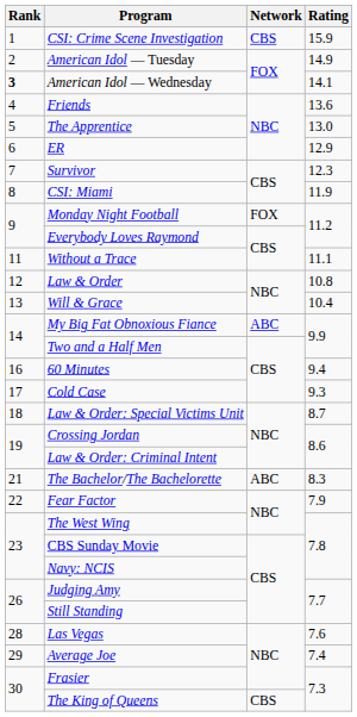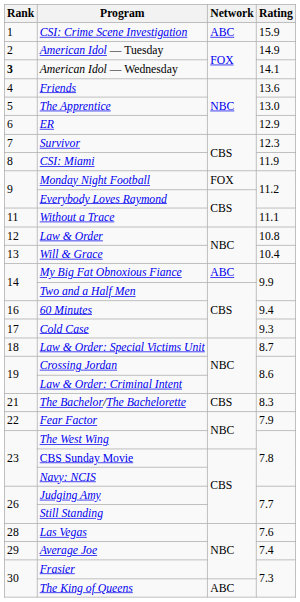 <table class="wikitable">
 <tr>
 <th>Rank</th>
 <th>Program</th>
 <th>Network</th>
 <th>Rating</th>
 </tr>
 <tr>
 <td>1</td>
 <td><em><a href='#'>CSI: Crime Scene Investigation</a></em></td>
-<td><a href='#'>CBS</a></td>
+<td><a href='#'>ABC</a></td>
 <td>15.9</td>
 </tr>
 <tr>
 <td>2</td>
 <td><em><a href='#'>American Idol</a></em> — Tuesday</td>
 <td rowspan="2"><a href='#'>FOX</a></td>
 <td>14.9</td>
 </tr>
 <tr>
 <td><strong>3</strong></td>
 <td><em>American Idol</em> — Wednesday</td>
 <td>14.1</td>
 </tr>
 <tr>
 <td>4</td>
 <td><em><a href='#'>Friends</a></em></td>
 <td rowspan="3"><a href='#'>NBC</a></td>
 <td>13.6</td>
 </tr>
 <tr>
 <td>5</td>
 <td><em><a href='#'>The Apprentice</a></em></td>
 <td>13.0</td>
 </tr>
 <tr>
 <td>6</td>
 <td><em><a href='#'>ER</a></em></td>
 <td>12.9</td>
 </tr>
 <tr>
 <td>7</td>
 <td><em><a href='#'>Survivor</a></em></td>
 <td rowspan="2">CBS</td>
 <td>12.3</td>
 </tr>
 <tr>
 <td>8</td>
 <td><em><a href='#'>CSI: Miami</a></em></td>
 <td>11.9</td>
 </tr>
 <tr>
 <td rowspan="2">9</td>
 <td><em><a href='#'>Monday Night Football</a></em></td>
 <td>FOX</td>
 <td rowspan="2">11.2</td>
 </tr>
 <tr>
 <td><em><a href='#'>Everybody Loves Raymond</a></em></td>
 <td rowspan="2">CBS</td>
 </tr>
 <tr>
 <td>11</td>
 <td><em><a href='#'>Without a Trace</a></em></td>
 <td>11.1</td>
 </tr>
 <tr>
 <td>12</td>
 <td><em><a href='#'>Law & Order</a></em></td>
 <td rowspan="2">NBC</td>
 <td>10.8</td>
 </tr>
 <tr>
 <td>13</td>
 <td><em><a href='#'>Will & Grace</a></em></td>
 <td>10.4</td>
 </tr>
 <tr>
 <td rowspan="2">14</td>
 <td><em><a href='#'>My Big Fat Obnoxious Fiance</a></em></td>
 <td><a href='#'>ABC</a></td>
 <td rowspan="2">9.9</td>
 </tr>
 <tr>
 <td><em><a href='#'>Two and a Half Men</a></em></td>
 <td rowspan="3">CBS</td>
 </tr>
 <tr>
 <td>16</td>
 <td><em><a href='#'>60 Minutes</a></em></td>
 <td>9.4</td>
 </tr>
 <tr>
 <td>17</td>
 <td><em><a href='#'>Cold Case</a></em></td>
 <td>9.3</td>
 </tr>
 <tr>
 <td>18</td>
 <td><em><a href='#'>Law & Order: Special Victims Unit</a></em></td>
 <td rowspan="3">NBC</td>
 <td>8.7</td>
 </tr>
 <tr>
 <td rowspan="2">19</td>
 <td><em><a href='#'>Crossing Jordan</a></em></td>
 <td rowspan="2">8.6</td>
 </tr>
 <tr>
 <td><em><a href='#'>Law & Order: Criminal Intent</a></em></td>
 </tr>
 <tr>
 <td>21</td>
 <td><em><a href='#'>The Bachelor</a>/<a href='#'>The Bachelorette</a></em></td>
-<td>ABC</td>
+<td>CBS</td>
 <td>8.3</td>
 </tr>
 <tr>
 <td>22</td>
 <td><em><a href='#'>Fear Factor</a></em></td>
 <td rowspan="2">NBC</td>
 <td>7.9</td>
 </tr>
 <tr>
 <td rowspan="3">23</td>
 <td><em><a href='#'>The West Wing</a></em></td>
 <td rowspan="3">7.8</td>
 </tr>
 <tr>
 <td><a href='#'>CBS Sunday Movie</a></td>
 <td rowspan="4">CBS</td>
 </tr>
 <tr>
 <td><em><a href='#'>Navy: NCIS</a></em></td>
 </tr>
 <tr>
 <td rowspan="2">26</td>
 <td><em><a href='#'>Judging Amy</a></em></td>
 <td rowspan="2">7.7</td>
 </tr>
 <tr>
 <td><em><a href='#'>Still Standing</a></em></td>
 </tr>
 <tr>
 <td>28</td>
 <td><em><a href='#'>Las Vegas</a></em></td>
 <td rowspan="3">NBC</td>
 <td>7.6</td>
 </tr>
 <tr>
 <td>29</td>
 <td><em><a href='#'>Average Joe</a></em></td>
 <td>7.4</td>
 </tr>
 <tr>
 <td rowspan="2">30</td>
 <td><em><a href='#'>Frasier</a></em></td>
 <td rowspan="2">7.3</td>
 </tr>
 <tr>
 <td><em><a href='#'>The King of Queens</a></em></td>
-<td>CBS</td>
+<td>ABC</td>
 </tr>
 </table>
